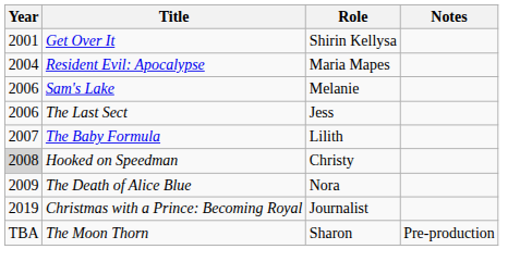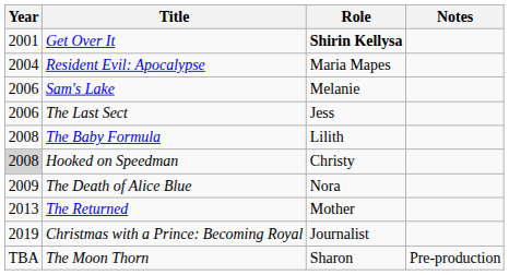 <table class="wikitable sortable">
 <tr>
 <th>Year</th>
 <th>Title</th>
 <th>Role</th>
 <th class="unsortable">Notes</th>
 </tr>
 <tr>
 <td>2001</td>
 <td><em><a href='#'>Get Over It</a></em></td>
-<td>Shirin Kellysa</td>
+<td><strong>Shirin Kellysa</strong></td>
 <td></td>
 </tr>
 <tr>
 <td>2004</td>
 <td><em><a href='#'>Resident Evil: Apocalypse</a></em></td>
 <td>Maria Mapes</td>
 <td></td>
 </tr>
 <tr>
 <td>2006</td>
 <td><em><a href='#'>Sam's Lake</a></em></td>
 <td>Melanie</td>
 <td></td>
 </tr>
 <tr>
 <td>2006</td>
 <td data-sort-value="Last Sect, The"><em>The Last Sect</em></td>
 <td>Jess</td>
 <td></td>
 </tr>
 <tr>
-<td>2007</td>
+<td>2008</td>
 <td data-sort-value="Baby Formula, The"><em><a href='#'>The Baby Formula</a></em></td>
 <td>Lilith</td>
 <td></td>
 </tr>
 <tr>
 <td style="background: lightgrey;">2008</td>
 <td><em>Hooked on Speedman</em></td>
 <td>Christy</td>
 <td></td>
 </tr>
 <tr>
 <td>2009</td>
 <td data-sort-value="Death of Alice Blue, The"><em>The Death of Alice Blue</em></td>
 <td>Nora</td>
 <td></td>
 </tr>
 <tr>
+<td>2013</td>
+<td data-sort-value="Returned, The"><em><a href='#'>The Returned</a></em></td>
+<td>Mother</td>
+<td></td>
+</tr>
+<tr>
 <td>2019</td>
 <td><em>Christmas with a Prince: Becoming Royal</em></td>
 <td>Journalist</td>
 <td></td>
 </tr>
 <tr>
 <td>TBA</td>
 <td data-sort-value="Moon Thorn, The"><em>The Moon Thorn</em></td>
 <td>Sharon</td>
 <td>Pre-production</td>
 </tr>
 </table>
